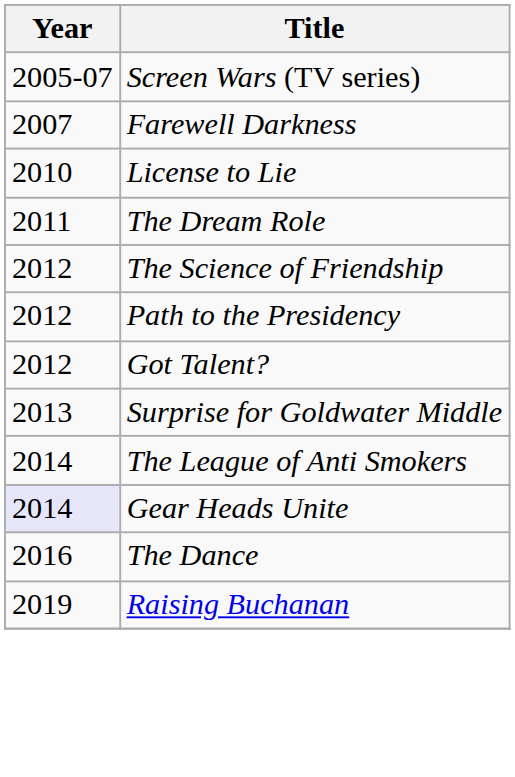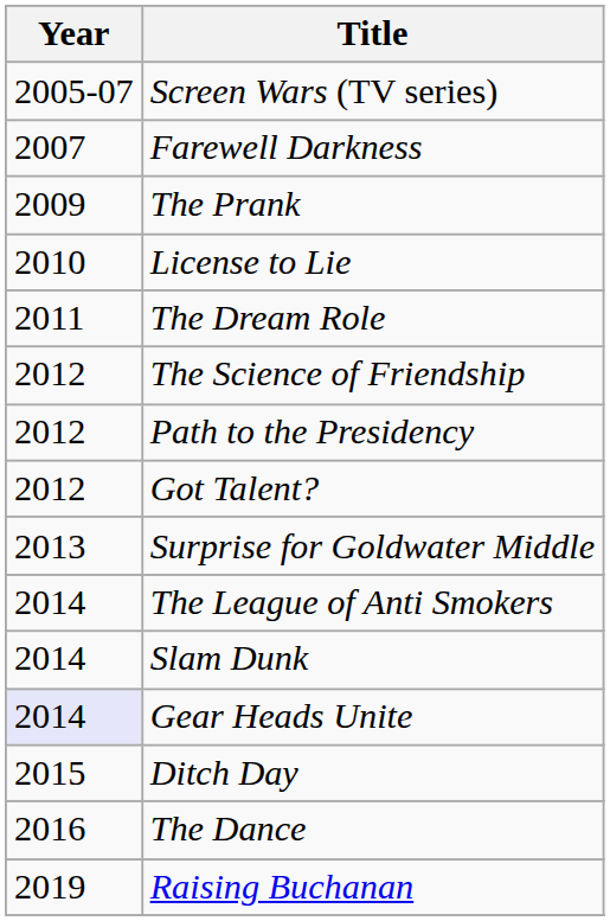 <table class="wikitable sortable">
 <tr>
 <th>Year</th>
 <th>Title</th>
 </tr>
 <tr>
 <td>2005-07</td>
 <td><em>Screen Wars</em> (TV series)</td>
 </tr>
 <tr>
 <td>2007</td>
 <td><em>Farewell Darkness</em></td>
+</tr>
+<tr>
+<td>2009</td>
+<td><em>The Prank</em></td>
 </tr>
 <tr>
 <td>2010</td>
 <td><em>License to Lie</em></td>
 </tr>
 <tr>
 <td>2011</td>
 <td><em>The Dream Role</em></td>
 </tr>
 <tr>
 <td>2012</td>
 <td><em>The Science of Friendship</em></td>
 </tr>
 <tr>
 <td>2012</td>
 <td><em>Path to the Presidency</em></td>
 </tr>
 <tr>
 <td>2012</td>
 <td><em>Got Talent?</em></td>
 </tr>
 <tr>
 <td>2013</td>
 <td><em>Surprise for Goldwater Middle</em></td>
 </tr>
 <tr>
 <td>2014</td>
 <td><em>The League of Anti Smokers</em></td>
 </tr>
 <tr>
+<td>2014</td>
+<td><em>Slam Dunk</em></td>
+</tr>
+<tr>
 <td style="background: lavender;">2014</td>
 <td><em>Gear Heads Unite</em></td>
+</tr>
+<tr>
+<td>2015</td>
+<td><em>Ditch Day</em></td>
 </tr>
 <tr>
 <td>2016</td>
 <td><em>The Dance</em></td>
 </tr>
 <tr>
 <td>2019</td>
 <td><em><a href='#'>Raising Buchanan</a></em></td>
 </tr>
 <tr>
 </tr>
 </table>
